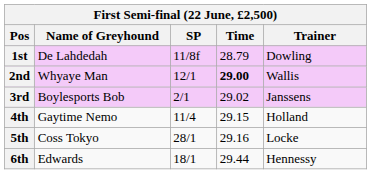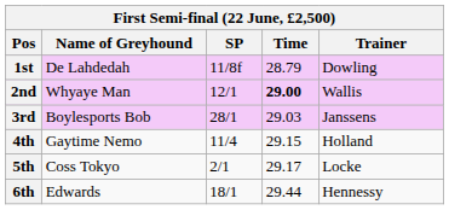 <table class="wikitable">
 <tr>
 <th colspan="6">First Semi-final (22 June, £2,500)</th>
 </tr>
 <tr>
 <th width=30>Pos</th>
 <th width=160>Name of Greyhound</th>
 <th width=50>SP</th>
 <th width=50>Time</th>
 <th width=120>Trainer</th>
 </tr>
 <tr style="background: #f4caf9;">
 <th>1st</th>
 <td>De Lahdedah</td>
 <td>11/8f</td>
 <td>28.79</td>
 <td>Dowling</td>
 </tr>
 <tr style="background: #f4caf9;">
 <th>2nd</th>
 <td>Whyaye Man</td>
 <td>12/1</td>
 <td><strong>29.00</strong></td>
 <td>Wallis</td>
 </tr>
 <tr style="background: #f4caf9;">
 <th>3rd</th>
 <td>Boylesports Bob</td>
-<td>2/1</td>
-<td>29.02</td>
+<td>28/1</td>
+<td>29.03</td>
 <td>Janssens</td>
 </tr>
 <tr>
 <th>4th</th>
 <td>Gaytime Nemo</td>
 <td>11/4</td>
 <td>29.15</td>
 <td>Holland</td>
 </tr>
 <tr>
 <th>5th</th>
 <td>Coss Tokyo</td>
-<td>28/1</td>
-<td>29.16</td>
+<td>2/1</td>
+<td>29.17</td>
 <td>Locke</td>
 </tr>
 <tr>
 <th>6th</th>
 <td>Edwards</td>
 <td>18/1</td>
 <td>29.44</td>
 <td>Hennessy</td>
 </tr>
 </table>
